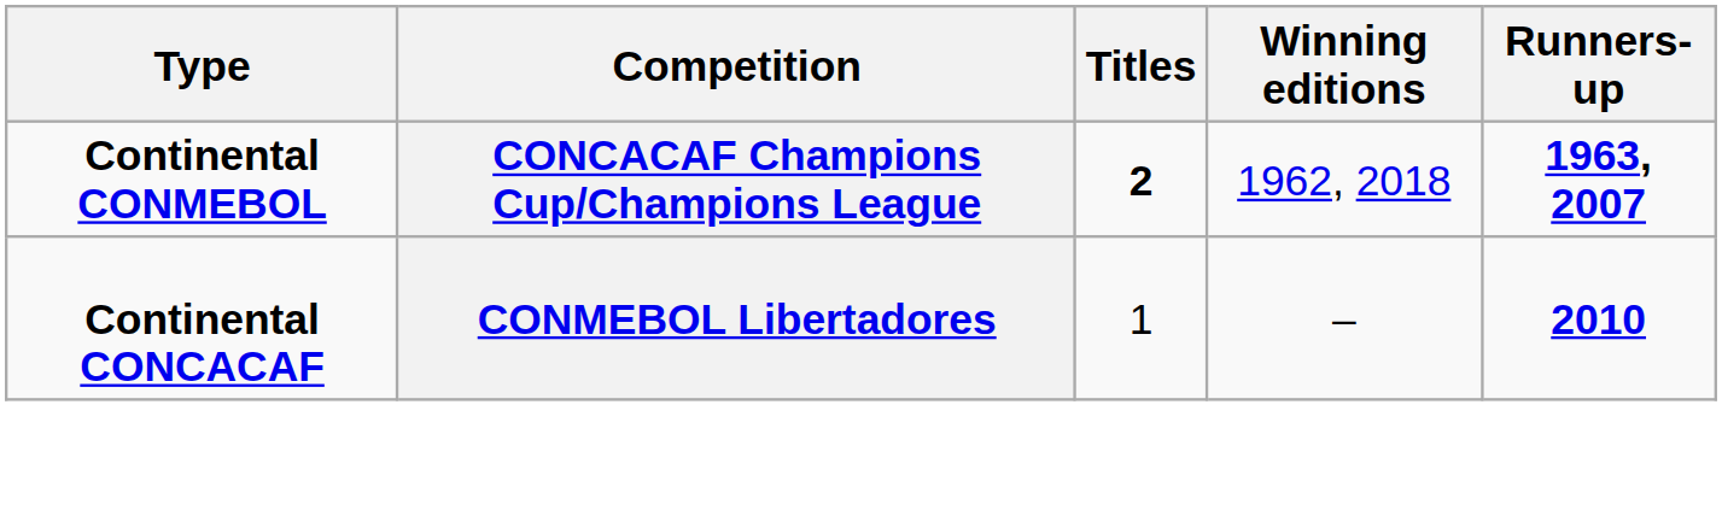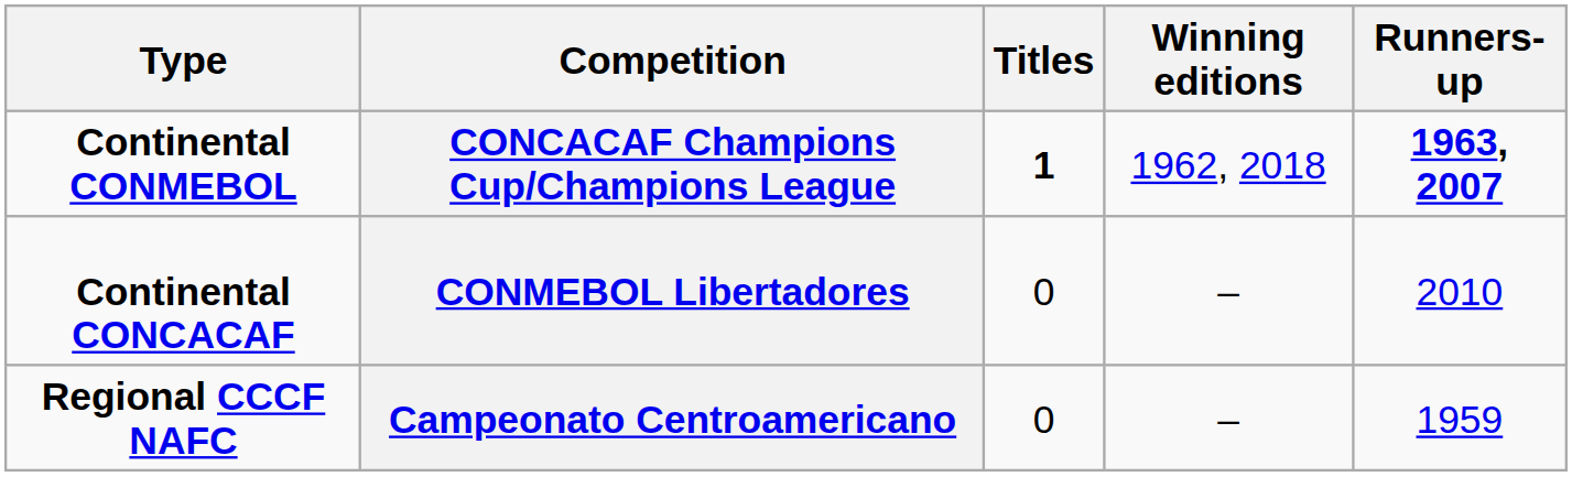 <table class="wikitable plainrowheaders" style="font-size:95%; text-align: center;">
 <tr>
 <th>Type</th>
 <th>Competition</th>
 <th>Titles</th>
 <th>Winning editions</th>
 <th>Runners-up</th>
 </tr>
 <tr>
 <td rowspan="1"><strong>Continental <a href='#'>CONMEBOL</a></strong></td>
 <th scope=col><a href='#'>CONCACAF Champions Cup/Champions League</a></th>
-<td><strong>2</strong></td>
+<td><strong>1</strong></td>
 <td><a href='#'>1962</a>, <a href='#'>2018</a></td>
 <td><strong><a href='#'>1963</a>, <a href='#'>2007</a></strong></td>
 </tr>
 <tr>
 <td rowspan="1"><br><strong>Continental <a href='#'>CONCACAF</a></strong></td>
 <th scope=col><a href='#'>CONMEBOL Libertadores</a></th>
-<td>1</td>
+<td>0</td>
 <td>–</td>
-<td><strong><a href='#'>2010</a></strong></td>
+<td><a href='#'>2010</a></td>
+</tr>
+<tr>
+<td rowspan="1"><strong>Regional <a href='#'>CCCF</a><br><a href='#'>NAFC</a></strong></td>
+<th scope=col><a href='#'>Campeonato Centroamericano</a></th>
+<td>0</td>
+<td>–</td>
+<td><a href='#'>1959</a></td>
 </tr>
 </table>
